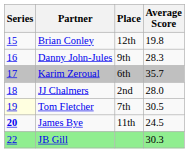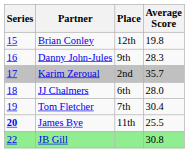 <table class="wikitable sortable" text-align:center;">
 <tr>
 <th>Series</th>
 <th>Partner</th>
 <th>Place</th>
 <th>Average<br>Score</th>
 </tr>
 <tr>
 <td><a href='#'>15</a></td>
 <td><a href='#'>Brian Conley</a></td>
 <td>12th</td>
 <td>19.8</td>
 </tr>
 <tr>
 <td><a href='#'>16</a></td>
 <td><a href='#'>Danny John-Jules</a></td>
 <td>9th</td>
 <td>28.3</td>
 </tr>
 <tr bgcolor="silver">
 <td><a href='#'>17</a></td>
 <td><a href='#'>Karim Zeroual</a></td>
-<td>6th</td>
+<td>2nd</td>
 <td>35.7</td>
 </tr>
 <tr>
 <td><a href='#'>18</a></td>
 <td><a href='#'>JJ Chalmers</a></td>
-<td>2nd</td>
+<td>6th</td>
 <td>28.0</td>
 </tr>
 <tr>
-<td style="background: lightyellow;"><a href='#'>19</a></td>
+<td><a href='#'>19</a></td>
 <td><a href='#'>Tom Fletcher</a></td>
 <td>7th</td>
-<td>30.5</td>
+<td>30.4</td>
 </tr>
 <tr>
 <td><strong><a href='#'>20</a></strong></td>
 <td><a href='#'>James Bye</a></td>
 <td>11th</td>
-<td>24.5</td>
+<td>25.5</td>
 </tr>
 <tr bgcolor="lightgreen">
 <td><a href='#'>22</a></td>
 <td><a href='#'>JB Gill</a></td>
 <td></td>
-<td>30.3</td>
+<td>30.8</td>
 </tr>
 </table>
